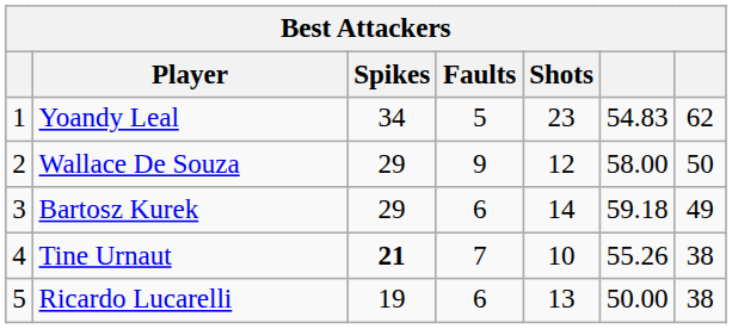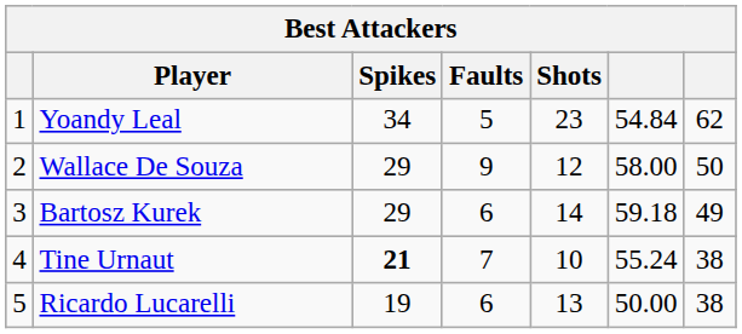 <table class="wikitable sortable" style=font-size:90%>
 <tr>
 <th colspan=7>Best Attackers</th>
 </tr>
 <tr>
 <th></th>
 <th width=158>Player</th>
 <th width=20>Spikes</th>
 <th width=20>Faults</th>
 <th width=20>Shots</th>
 <th width=20></th>
 <th width=20></th>
 </tr>
 <tr>
 <td>1</td>
 <td> <a href='#'>Yoandy Leal</a></td>
 <td align=center>34</td>
 <td align=center>5</td>
 <td align=center>23</td>
-<td align=center>54.83</td>
+<td align=center>54.84</td>
 <td align=center>62</td>
 </tr>
 <tr>
 <td>2</td>
 <td> <a href='#'>Wallace De Souza</a></td>
 <td align=center>29</td>
 <td align=center>9</td>
 <td align=center>12</td>
 <td align=center>58.00</td>
 <td align=center>50</td>
 </tr>
 <tr>
 <td>3</td>
 <td> <a href='#'>Bartosz Kurek</a></td>
 <td align=center>29</td>
 <td align=center>6</td>
 <td align=center>14</td>
 <td align=center>59.18</td>
 <td align=center>49</td>
 </tr>
 <tr>
 <td>4</td>
 <td> <a href='#'>Tine Urnaut</a></td>
 <td align=center><strong>21</strong></td>
 <td align=center>7</td>
 <td align=center>10</td>
-<td align=center>55.26</td>
+<td align=center>55.24</td>
 <td align=center>38</td>
 </tr>
 <tr>
 <td>5</td>
 <td> <a href='#'>Ricardo Lucarelli</a></td>
 <td align=center>19</td>
 <td align=center>6</td>
 <td align=center>13</td>
 <td align=center>50.00</td>
 <td align=center>38</td>
 </tr>
 </table>
